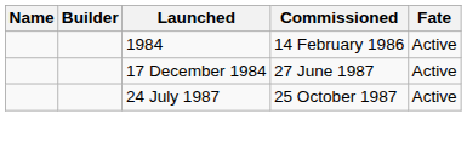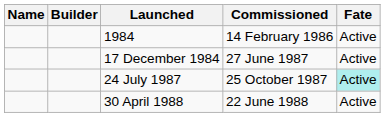 <table class="wikitable">
 <tr>
 <th>Name</th>
 <th>Builder</th>
 <th>Launched</th>
 <th>Commissioned</th>
 <th>Fate</th>
 </tr>
 <tr>
 <td></td>
 <td></td>
 <td>1984</td>
 <td>14 February 1986</td>
 <td>Active</td>
 </tr>
 <tr>
 <td></td>
 <td></td>
 <td>17 December 1984</td>
 <td>27 June 1987</td>
 <td>Active</td>
 </tr>
 <tr>
 <td></td>
 <td></td>
 <td>24 July 1987</td>
 <td>25 October 1987</td>
+<td style="background: paleturquoise;">Active</td>
+</tr>
+<tr>
+<td></td>
+<td></td>
+<td>30 April 1988</td>
+<td>22 June 1988</td>
 <td>Active</td>
 </tr>
 </table>
